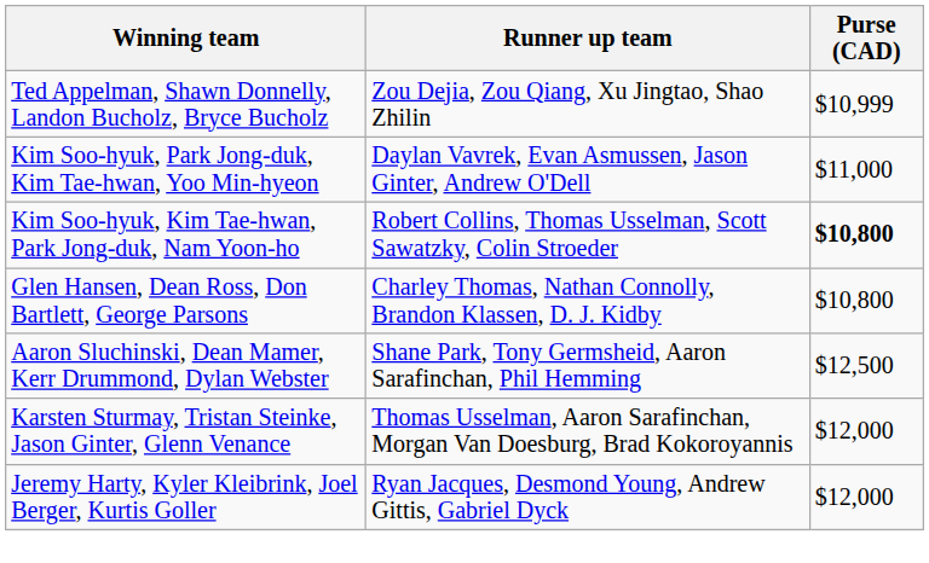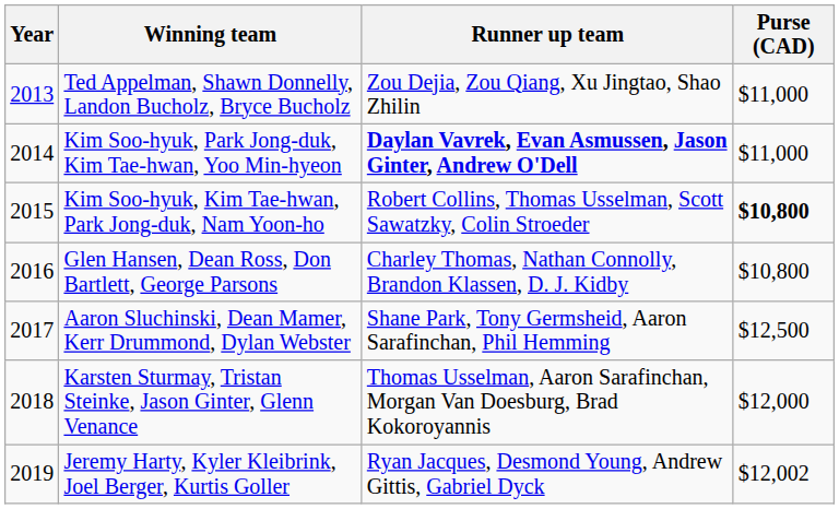 <table class="wikitable">
 <tr>
+<th scope="col">Year</th>
 <th scope="col">Winning team</th>
 <th scope="col">Runner up team</th>
 <th scope="col">Purse (CAD)</th>
 </tr>
 <tr>
+<td><a href='#'>2013</a></td>
 <td> <a href='#'>Ted Appelman</a>, <a href='#'>Shawn Donnelly</a>, <a href='#'>Landon Bucholz</a>, <a href='#'>Bryce Bucholz</a></td>
 <td> <a href='#'>Zou Dejia</a>, <a href='#'>Zou Qiang</a>, Xu Jingtao, Shao Zhilin</td>
-<td>$10,999</td>
-</tr>
-<tr>
-<td> <a href='#'>Kim Soo-hyuk</a>, <a href='#'>Park Jong-duk</a>, <a href='#'>Kim Tae-hwan</a>, <a href='#'>Yoo Min-hyeon</a></td>
-<td> <a href='#'>Daylan Vavrek</a>, <a href='#'>Evan Asmussen</a>, <a href='#'>Jason Ginter</a>, <a href='#'>Andrew O'Dell</a></td>
 <td>$11,000</td>
 </tr>
 <tr>
+<td>2014</td>
+<td> <a href='#'>Kim Soo-hyuk</a>, <a href='#'>Park Jong-duk</a>, <a href='#'>Kim Tae-hwan</a>, <a href='#'>Yoo Min-hyeon</a></td>
+<td><strong> <a href='#'>Daylan Vavrek</a>, <a href='#'>Evan Asmussen</a>, <a href='#'>Jason Ginter</a>, <a href='#'>Andrew O'Dell</a></strong></td>
+<td>$11,000</td>
+</tr>
+<tr>
+<td>2015</td>
 <td> <a href='#'>Kim Soo-hyuk</a>, <a href='#'>Kim Tae-hwan</a>, <a href='#'>Park Jong-duk</a>, <a href='#'>Nam Yoon-ho</a></td>
 <td> <a href='#'>Robert Collins</a>, <a href='#'>Thomas Usselman</a>, <a href='#'>Scott Sawatzky</a>, <a href='#'>Colin Stroeder</a></td>
 <td><strong>$10,800</strong></td>
 </tr>
 <tr>
+<td>2016</td>
 <td> <a href='#'>Glen Hansen</a>, <a href='#'>Dean Ross</a>, <a href='#'>Don Bartlett</a>, <a href='#'>George Parsons</a></td>
 <td> <a href='#'>Charley Thomas</a>, <a href='#'>Nathan Connolly</a>, <a href='#'>Brandon Klassen</a>, <a href='#'>D. J. Kidby</a></td>
 <td>$10,800</td>
 </tr>
 <tr>
+<td>2017</td>
 <td> <a href='#'>Aaron Sluchinski</a>, <a href='#'>Dean Mamer</a>, <a href='#'>Kerr Drummond</a>, <a href='#'>Dylan Webster</a></td>
 <td> <a href='#'>Shane Park</a>, <a href='#'>Tony Germsheid</a>, Aaron Sarafinchan, <a href='#'>Phil Hemming</a></td>
 <td>$12,500</td>
 </tr>
 <tr>
+<td>2018</td>
 <td> <a href='#'>Karsten Sturmay</a>, <a href='#'>Tristan Steinke</a>, <a href='#'>Jason Ginter</a>, <a href='#'>Glenn Venance</a></td>
 <td> <a href='#'>Thomas Usselman</a>, Aaron Sarafinchan, Morgan Van Doesburg, Brad Kokoroyannis</td>
 <td>$12,000</td>
 </tr>
 <tr>
+<td>2019</td>
 <td> <a href='#'>Jeremy Harty</a>, <a href='#'>Kyler Kleibrink</a>, <a href='#'>Joel Berger</a>, <a href='#'>Kurtis Goller</a></td>
 <td> <a href='#'>Ryan Jacques</a>, <a href='#'>Desmond Young</a>, Andrew Gittis, <a href='#'>Gabriel Dyck</a></td>
-<td>$12,000</td>
+<td>$12,002</td>
 </tr>
 </table>
